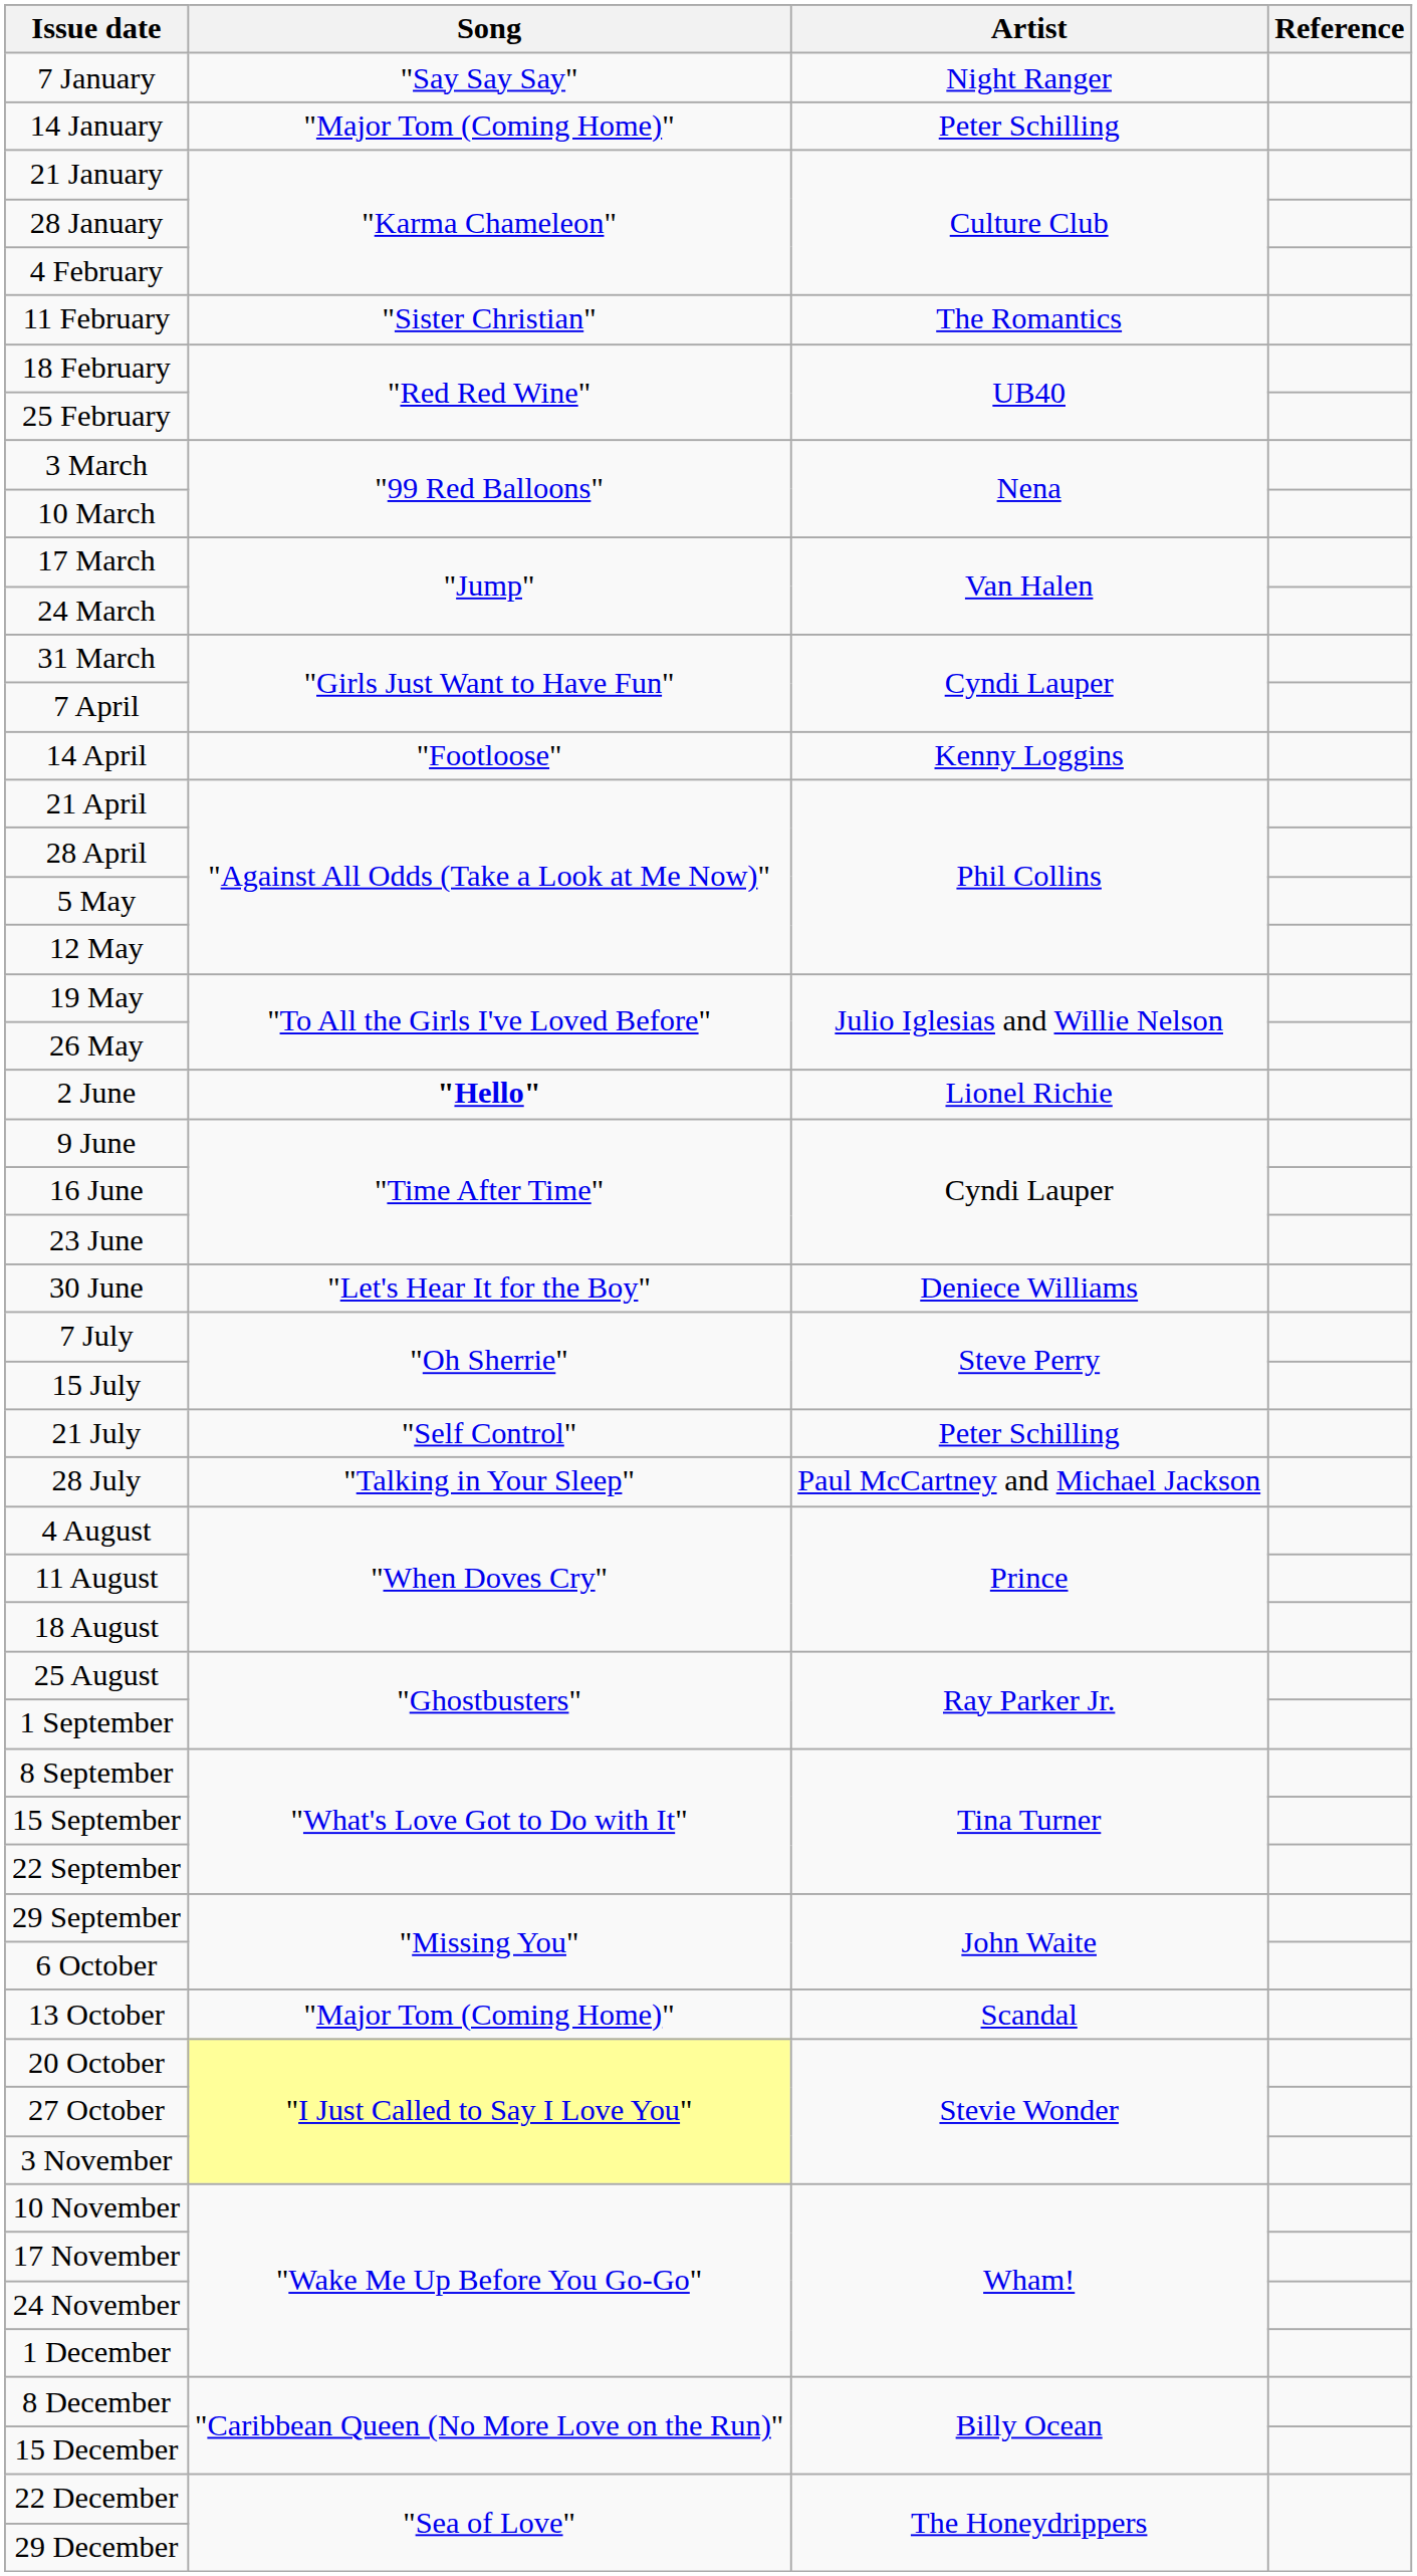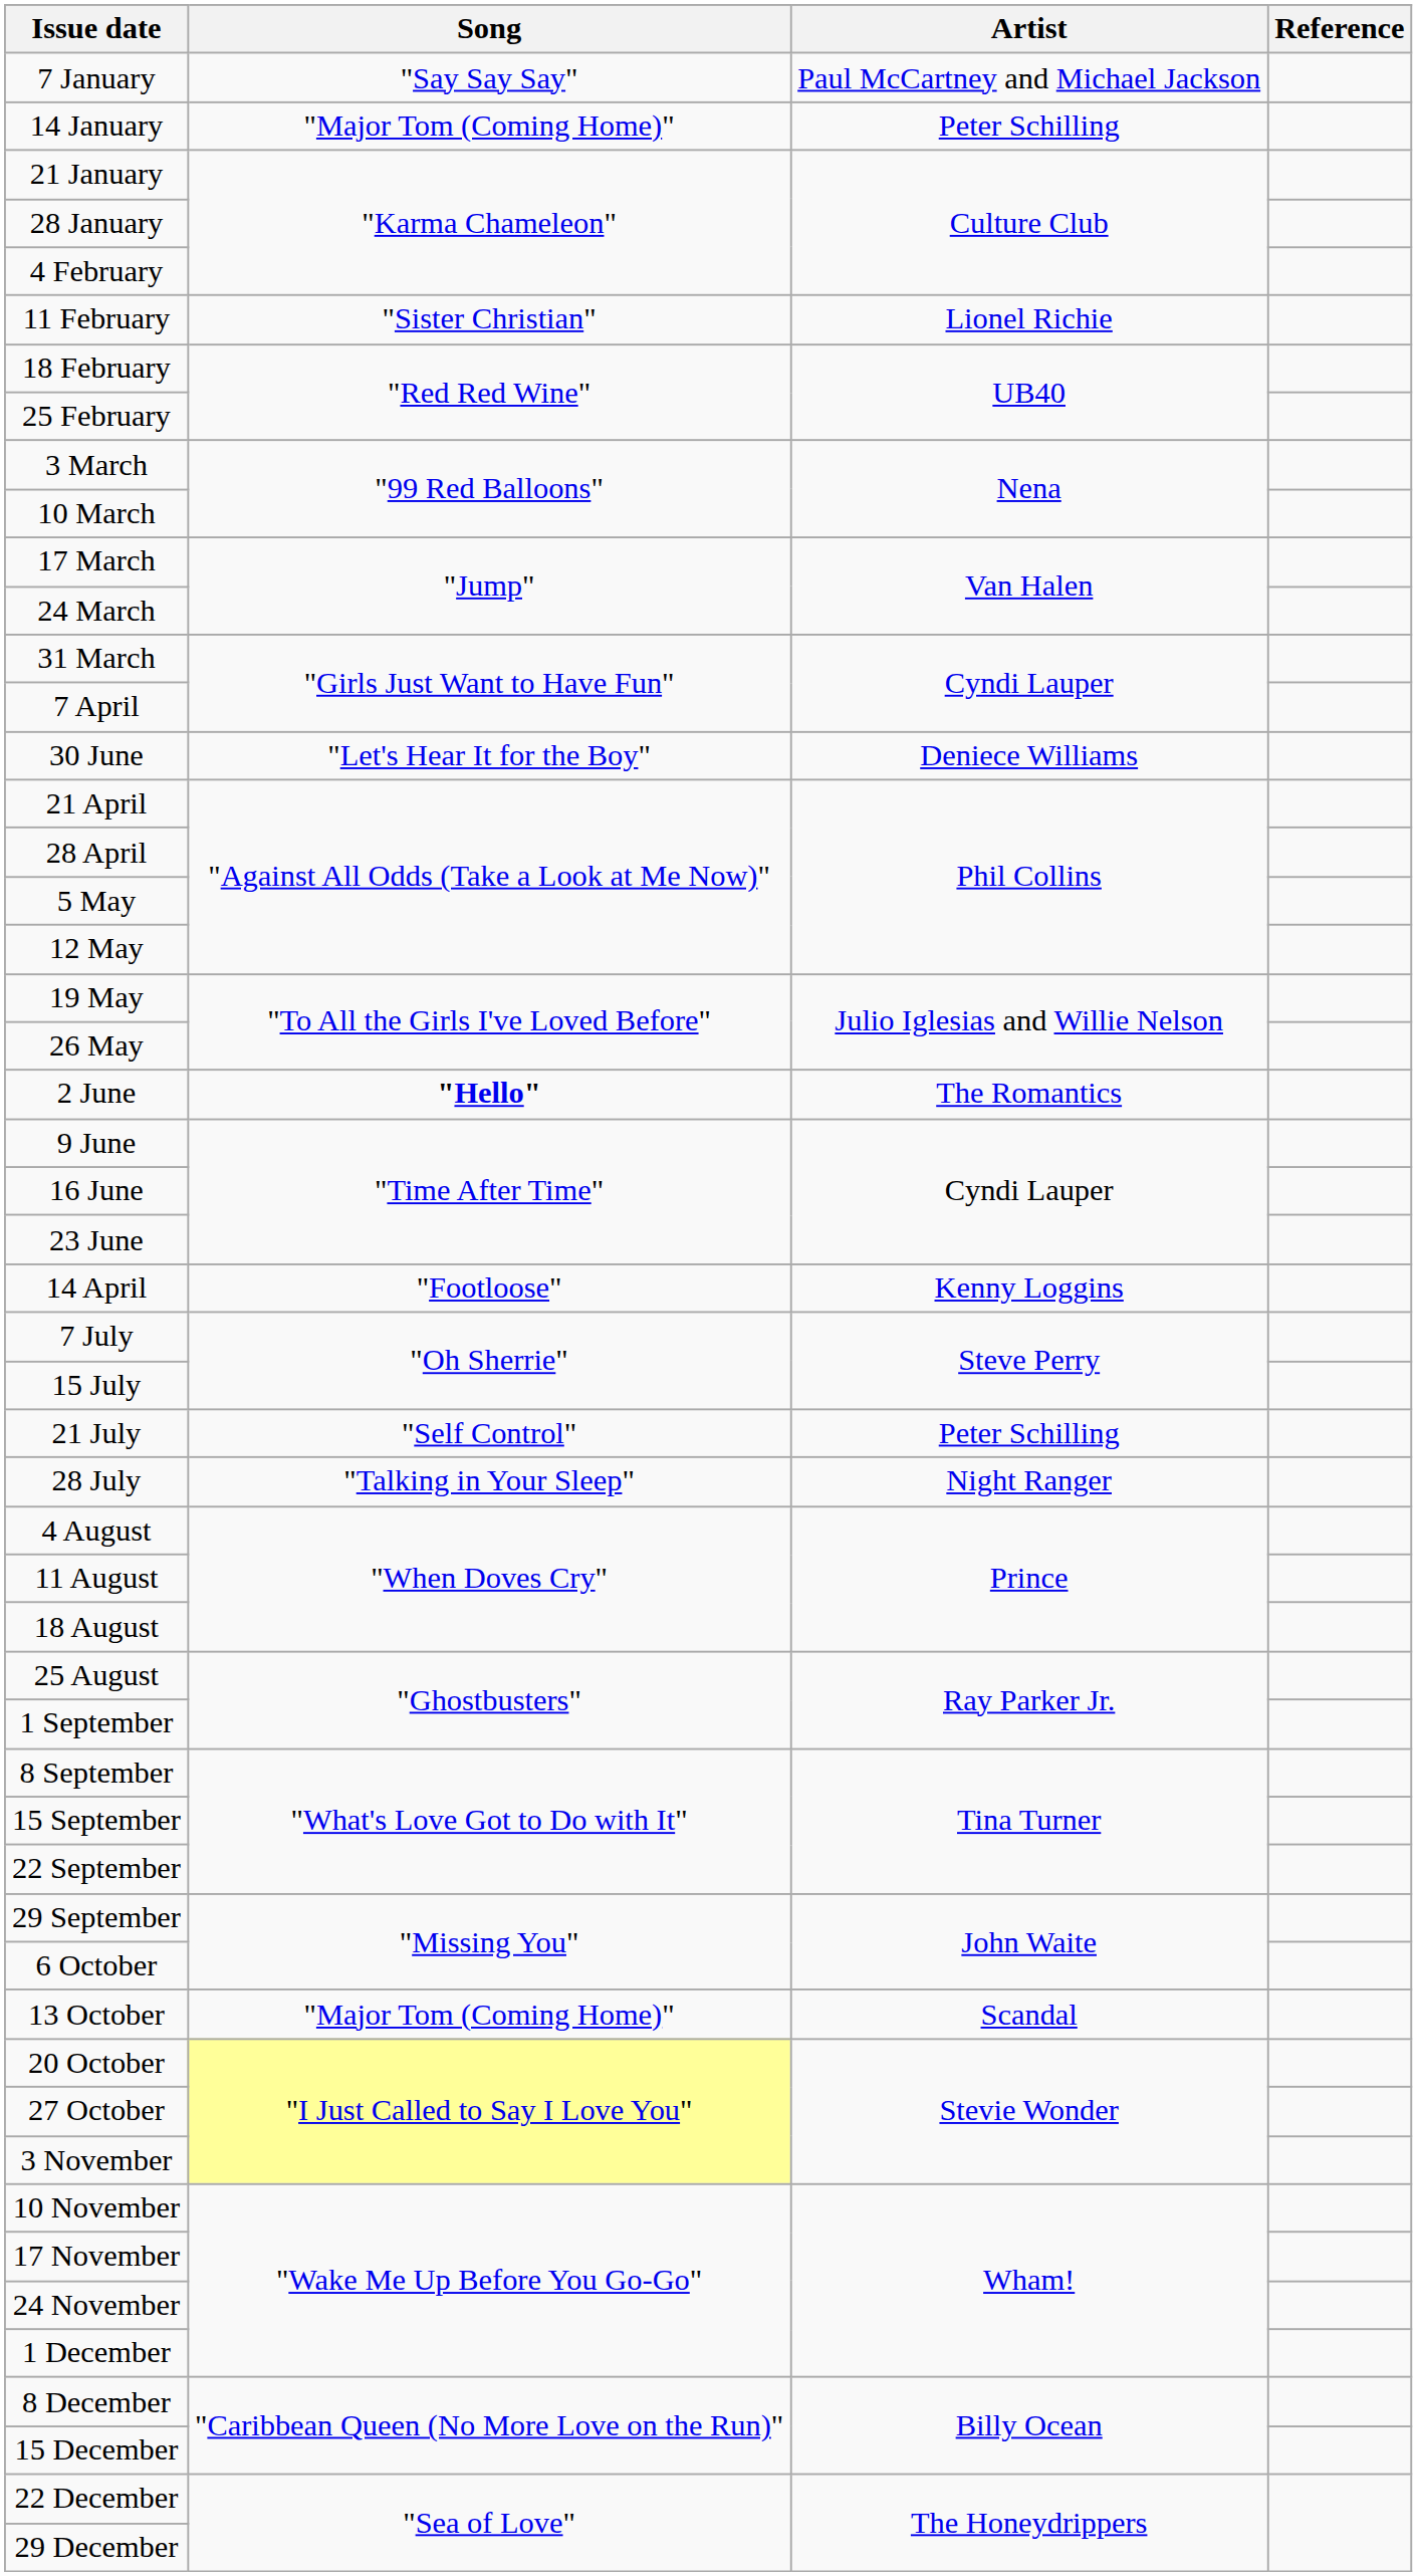 <table class="wikitable">
 <tr>
 <th align="center">Issue date</th>
 <th align="center">Song</th>
 <th align="center">Artist</th>
 <th align="center">Reference</th>
 </tr>
 <tr>
 <td align="center">7 January</td>
 <td align="center">"<a href='#'>Say Say Say</a>"</td>
-<td align="center"><a href='#'>Night Ranger</a></td>
+<td align="center"><a href='#'>Paul McCartney</a> and <a href='#'>Michael Jackson</a></td>
 <td align="center"></td>
 </tr>
 <tr>
 <td align="center">14 January</td>
 <td align="center">"<a href='#'>Major Tom (Coming Home)</a>"</td>
 <td align="center"><a href='#'>Peter Schilling</a></td>
 <td align="center"></td>
 </tr>
 <tr>
 <td align="center">21 January</td>
 <td align="center" rowspan="3">"<a href='#'>Karma Chameleon</a>"</td>
 <td align="center" rowspan="3"><a href='#'>Culture Club</a></td>
 <td align="center"></td>
 </tr>
 <tr>
 <td align="center">28 January</td>
 <td align="center"></td>
 </tr>
 <tr>
 <td align="center">4 February</td>
 <td align="center"></td>
 </tr>
 <tr>
 <td align="center">11 February</td>
 <td align="center">"<a href='#'>Sister Christian</a>"</td>
-<td align="center"><a href='#'>The Romantics</a></td>
+<td align="center"><a href='#'>Lionel Richie</a></td>
 <td align="center"></td>
 </tr>
 <tr>
 <td align="center">18 February</td>
 <td align="center" rowspan="2">"<a href='#'>Red Red Wine</a>"</td>
 <td align="center" rowspan="2"><a href='#'>UB40</a></td>
 <td align="center"></td>
 </tr>
 <tr>
 <td align="center">25 February</td>
 <td align="center"></td>
 </tr>
 <tr>
 <td align="center">3 March</td>
 <td align="center" rowspan="2">"<a href='#'>99 Red Balloons</a>"</td>
 <td align="center" rowspan="2"><a href='#'>Nena</a></td>
 <td align="center"></td>
 </tr>
 <tr>
 <td align="center">10 March</td>
 <td align="center"></td>
 </tr>
 <tr>
 <td align="center">17 March</td>
 <td align="center" rowspan="2">"<a href='#'>Jump</a>"</td>
 <td align="center" rowspan="2"><a href='#'>Van Halen</a></td>
 <td align="center"></td>
 </tr>
 <tr>
 <td align="center">24 March</td>
 <td align="center"></td>
 </tr>
 <tr>
 <td align="center">31 March</td>
 <td align="center" rowspan="2">"<a href='#'>Girls Just Want to Have Fun</a>"</td>
 <td align="center" rowspan="2"><a href='#'>Cyndi Lauper</a></td>
 <td align="center"></td>
 </tr>
 <tr>
 <td align="center">7 April</td>
 <td align="center"></td>
 </tr>
 <tr>
-<td align="center">14 April</td>
-<td align="center">"<a href='#'>Footloose</a>"</td>
-<td align="center"><a href='#'>Kenny Loggins</a></td>
+<td align="center">30 June</td>
+<td align="center">"<a href='#'>Let's Hear It for the Boy</a>"</td>
+<td align="center"><a href='#'>Deniece Williams</a></td>
 <td align="center"></td>
 </tr>
 <tr>
 <td align="center">21 April</td>
 <td align="center" rowspan="4">"<a href='#'>Against All Odds (Take a Look at Me Now)</a>"</td>
 <td align="center" rowspan="4"><a href='#'>Phil Collins</a></td>
 <td align="center"></td>
 </tr>
 <tr>
 <td align="center">28 April</td>
 <td align="center"></td>
 </tr>
 <tr>
 <td align="center">5 May</td>
 <td align="center"></td>
 </tr>
 <tr>
 <td align="center">12 May</td>
 <td align="center"></td>
 </tr>
 <tr>
 <td align="center">19 May</td>
 <td align="center" rowspan="2">"<a href='#'>To All the Girls I've Loved Before</a>"</td>
 <td align="center" rowspan="2"><a href='#'>Julio Iglesias</a> and <a href='#'>Willie Nelson</a></td>
 <td align="center"></td>
 </tr>
 <tr>
 <td align="center">26 May</td>
 <td align="center"></td>
 </tr>
 <tr>
 <td align="center">2 June</td>
 <td align="center"><strong>"<a href='#'>Hello</a>"</strong></td>
-<td align="center"><a href='#'>Lionel Richie</a></td>
+<td align="center"><a href='#'>The Romantics</a></td>
 <td align="center"></td>
 </tr>
 <tr>
 <td align="center">9 June</td>
 <td align="center" rowspan="3">"<a href='#'>Time After Time</a>"</td>
 <td align="center" rowspan="3">Cyndi Lauper</td>
 <td align="center"></td>
 </tr>
 <tr>
 <td align="center">16 June</td>
 <td align="center"></td>
 </tr>
 <tr>
 <td align="center">23 June</td>
 <td align="center"></td>
 </tr>
 <tr>
-<td align="center">30 June</td>
-<td align="center">"<a href='#'>Let's Hear It for the Boy</a>"</td>
-<td align="center"><a href='#'>Deniece Williams</a></td>
+<td align="center">14 April</td>
+<td align="center">"<a href='#'>Footloose</a>"</td>
+<td align="center"><a href='#'>Kenny Loggins</a></td>
 <td align="center"></td>
 </tr>
 <tr>
 <td align="center">7 July</td>
 <td align="center" rowspan="2">"<a href='#'>Oh Sherrie</a>"</td>
 <td align="center" rowspan="2"><a href='#'>Steve Perry</a></td>
 <td align="center"></td>
 </tr>
 <tr>
 <td align="center">15 July</td>
 <td align="center"></td>
 </tr>
 <tr>
 <td align="center">21 July</td>
 <td align="center">"<a href='#'>Self Control</a>"</td>
 <td align="center"><a href='#'>Peter Schilling</a></td>
 <td align="center"></td>
 </tr>
 <tr>
 <td align="center">28 July</td>
 <td align="center">"<a href='#'>Talking in Your Sleep</a>"</td>
-<td align="center"><a href='#'>Paul McCartney</a> and <a href='#'>Michael Jackson</a></td>
+<td align="center"><a href='#'>Night Ranger</a></td>
 <td align="center"></td>
 </tr>
 <tr>
 <td align="center">4 August</td>
 <td align="center" rowspan="3">"<a href='#'>When Doves Cry</a>"</td>
 <td align="center" rowspan="3"><a href='#'>Prince</a></td>
 <td align="center"></td>
 </tr>
 <tr>
 <td align="center">11 August</td>
 <td align="center"></td>
 </tr>
 <tr>
 <td align="center">18 August</td>
 <td align="center"></td>
 </tr>
 <tr>
 <td align="center">25 August</td>
 <td align="center" rowspan="2">"<a href='#'>Ghostbusters</a>"</td>
 <td align="center" rowspan="2"><a href='#'>Ray Parker Jr.</a></td>
 <td align="center"></td>
 </tr>
 <tr>
 <td align="center">1 September</td>
 <td align="center"></td>
 </tr>
 <tr>
 <td align="center">8 September</td>
 <td align="center" rowspan="3">"<a href='#'>What's Love Got to Do with It</a>"</td>
 <td align="center" rowspan="3"><a href='#'>Tina Turner</a></td>
 <td align="center"></td>
 </tr>
 <tr>
 <td align="center">15 September</td>
 <td align="center"></td>
 </tr>
 <tr>
 <td align="center">22 September</td>
 <td align="center"></td>
 </tr>
 <tr>
 <td align="center">29 September</td>
 <td align="center" rowspan="2">"<a href='#'>Missing You</a>"</td>
 <td align="center" rowspan="2"><a href='#'>John Waite</a></td>
 <td align="center"></td>
 </tr>
 <tr>
 <td align="center">6 October</td>
 <td align="center"></td>
 </tr>
 <tr>
 <td align="center">13 October</td>
 <td align="center">"<a href='#'>Major Tom (Coming Home)</a>"</td>
 <td align="center"><a href='#'>Scandal</a></td>
 <td align="center"></td>
 </tr>
 <tr>
 <td align="center">20 October</td>
 <td bgcolor=#FFFF99 align="center" rowspan="3">"<a href='#'>I Just Called to Say I Love You</a>"</td>
 <td align="center" rowspan="3"><a href='#'>Stevie Wonder</a></td>
 <td align="center"></td>
 </tr>
 <tr>
 <td align="center">27 October</td>
 <td align="center"></td>
 </tr>
 <tr>
 <td align="center">3 November</td>
 <td align="center"></td>
 </tr>
 <tr>
 <td align="center">10 November</td>
 <td align="center" rowspan="4">"<a href='#'>Wake Me Up Before You Go-Go</a>"</td>
 <td align="center" rowspan="4"><a href='#'>Wham!</a></td>
 <td align="center"></td>
 </tr>
 <tr>
 <td align="center">17 November</td>
 <td align="center"></td>
 </tr>
 <tr>
 <td align="center">24 November</td>
 <td align="center"></td>
 </tr>
 <tr>
 <td align="center">1 December</td>
 <td align="center"></td>
 </tr>
 <tr>
 <td align="center">8 December</td>
 <td align="center" rowspan="2">"<a href='#'>Caribbean Queen (No More Love on the Run)</a>"</td>
 <td align="center" rowspan="2"><a href='#'>Billy Ocean</a></td>
 <td align="center"></td>
 </tr>
 <tr>
 <td align="center">15 December</td>
 <td align="center"></td>
 </tr>
 <tr>
 <td align="center">22 December</td>
 <td align="center" rowspan="2">"<a href='#'>Sea of Love</a>"</td>
 <td align="center" rowspan="2"><a href='#'>The Honeydrippers</a></td>
 <td align="center" rowspan="2"></td>
 </tr>
 <tr>
 <td align="center">29 December</td>
 </tr>
 </table>
